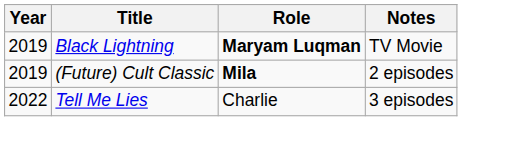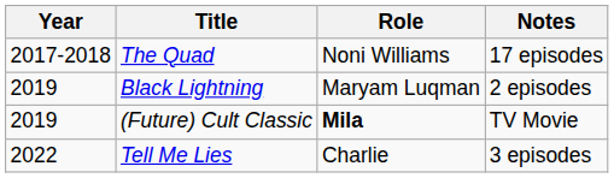 <table class="wikitable sortable">
 <tr>
 <th>Year</th>
 <th>Title</th>
 <th>Role</th>
 <th class="unsortable">Notes</th>
 </tr>
 <tr>
+<td>2017-2018</td>
+<td><em><a href='#'>The Quad</a></em></td>
+<td>Noni Williams</td>
+<td>17 episodes</td>
+</tr>
+<tr>
 <td>2019</td>
 <td><em><a href='#'>Black Lightning</a></em></td>
-<td><strong>Maryam Luqman</strong></td>
-<td>TV Movie</td>
+<td>Maryam Luqman</td>
+<td>2 episodes</td>
 </tr>
 <tr>
 <td>2019</td>
 <td><em>(Future) Cult Classic</em></td>
 <td><strong>Mila</strong></td>
-<td>2 episodes</td>
+<td>TV Movie</td>
 </tr>
 <tr>
 <td>2022</td>
 <td><em><a href='#'>Tell Me Lies</a></em></td>
 <td>Charlie</td>
 <td>3 episodes</td>
 </tr>
 </table>
